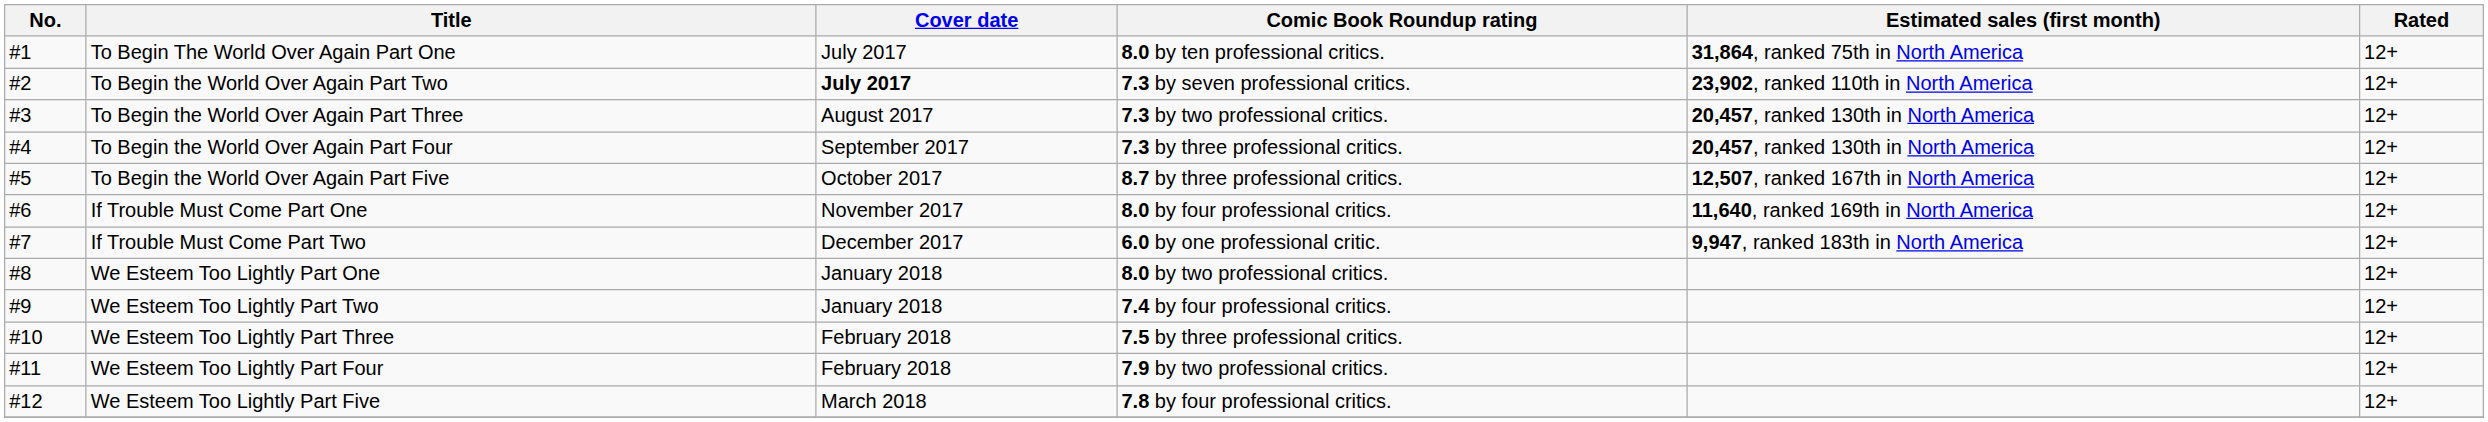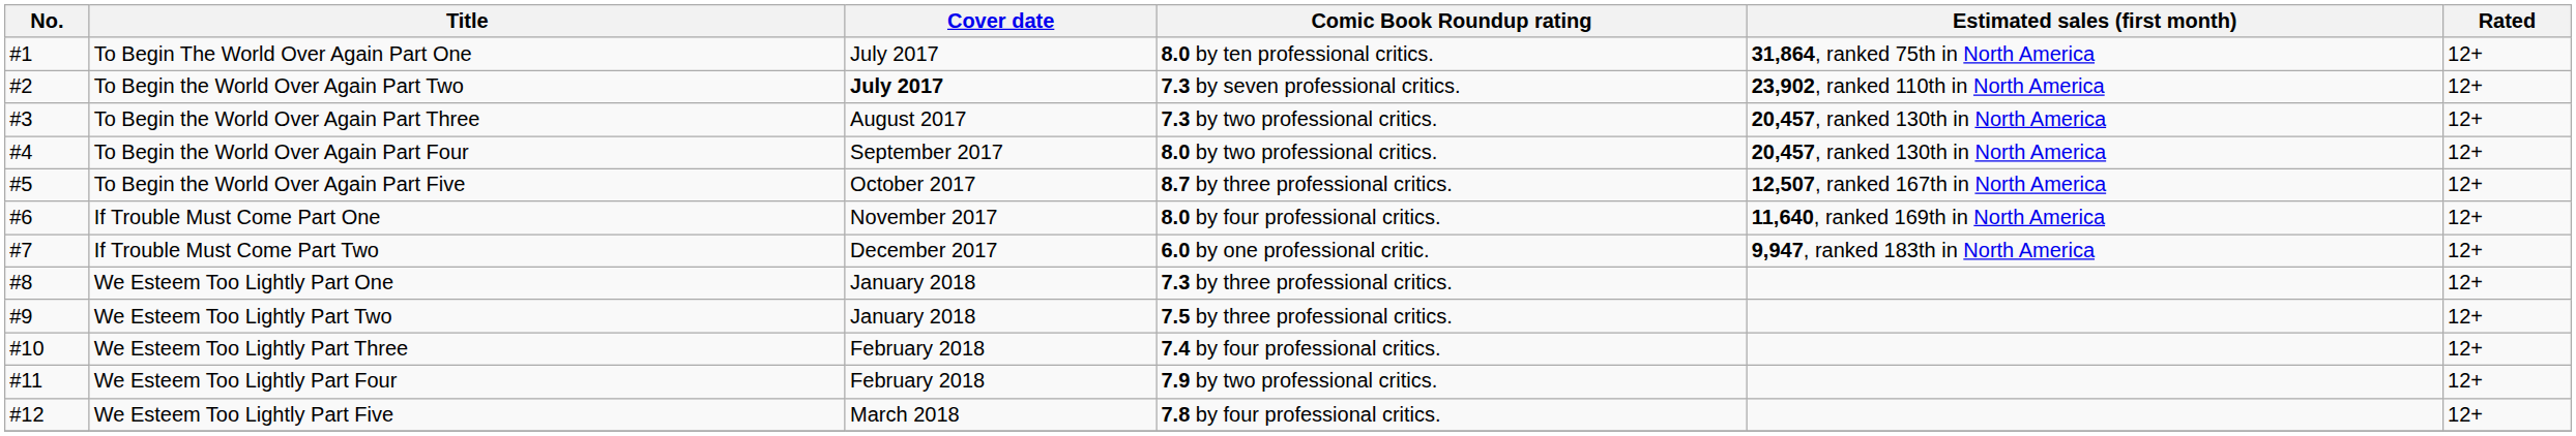 <table class="wikitable" width=100%>
 <tr>
 <th>No.</th>
 <th>Title</th>
 <th><a href='#'>Cover date</a></th>
 <th>Comic Book Roundup rating</th>
 <th>Estimated sales (first month)</th>
 <th>Rated</th>
 </tr>
 <tr>
 <td>#1</td>
 <td>To Begin The World Over Again Part One</td>
 <td>July 2017</td>
 <td><strong>8.0</strong> by ten professional critics.</td>
 <td><strong>31,864</strong>, ranked 75th in <a href='#'>North America</a></td>
 <td>12+</td>
 </tr>
 <tr>
 <td>#2</td>
 <td>To Begin the World Over Again Part Two</td>
 <td><strong>July 2017</strong></td>
 <td><strong>7.3</strong> by seven professional critics.</td>
 <td><strong>23,902</strong>, ranked 110th in <a href='#'>North America</a></td>
 <td>12+</td>
 </tr>
 <tr>
 <td>#3</td>
 <td>To Begin the World Over Again Part Three</td>
 <td>August 2017</td>
 <td><strong>7.3</strong> by two professional critics.</td>
 <td><strong>20,457</strong>, ranked 130th in <a href='#'>North America</a></td>
 <td>12+</td>
 </tr>
 <tr>
 <td>#4</td>
 <td>To Begin the World Over Again Part Four</td>
 <td>September 2017</td>
-<td><strong>7.3</strong> by three professional critics.</td>
+<td><strong>8.0</strong> by two professional critics.</td>
 <td><strong>20,457</strong>, ranked 130th in <a href='#'>North America</a></td>
 <td>12+</td>
 </tr>
 <tr>
 <td>#5</td>
 <td>To Begin the World Over Again Part Five</td>
 <td>October 2017</td>
 <td><strong>8.7</strong> by three professional critics.</td>
 <td><strong>12,507</strong>, ranked 167th in <a href='#'>North America</a></td>
 <td>12+</td>
 </tr>
 <tr>
 <td>#6</td>
 <td>If Trouble Must Come Part One</td>
 <td>November 2017</td>
 <td><strong>8.0</strong> by four professional critics.</td>
 <td><strong>11,640</strong>, ranked 169th in <a href='#'>North America</a></td>
 <td>12+</td>
 </tr>
 <tr>
 <td>#7</td>
 <td>If Trouble Must Come Part Two</td>
 <td>December 2017</td>
 <td><strong>6.0</strong> by one professional critic.</td>
 <td><strong>9,947</strong>, ranked 183th in <a href='#'>North America</a></td>
 <td>12+</td>
 </tr>
 <tr>
 <td>#8</td>
 <td>We Esteem Too Lightly Part One</td>
 <td>January 2018</td>
-<td><strong>8.0</strong> by two professional critics.</td>
+<td><strong>7.3</strong> by three professional critics.</td>
 <td></td>
 <td>12+</td>
 </tr>
 <tr>
 <td>#9</td>
 <td>We Esteem Too Lightly Part Two</td>
 <td>January 2018</td>
-<td><strong>7.4</strong> by four professional critics.</td>
+<td><strong>7.5</strong> by three professional critics.</td>
 <td></td>
 <td>12+</td>
 </tr>
 <tr>
 <td>#10</td>
 <td>We Esteem Too Lightly Part Three</td>
 <td>February 2018</td>
-<td><strong>7.5</strong> by three professional critics.</td>
+<td><strong>7.4</strong> by four professional critics.</td>
 <td></td>
 <td>12+</td>
 </tr>
 <tr>
 <td>#11</td>
 <td>We Esteem Too Lightly Part Four</td>
 <td>February 2018</td>
 <td><strong>7.9</strong> by two professional critics.</td>
 <td></td>
 <td>12+</td>
 </tr>
 <tr>
 <td>#12</td>
 <td>We Esteem Too Lightly Part Five</td>
 <td>March 2018</td>
 <td><strong>7.8</strong> by four professional critics.</td>
 <td></td>
 <td>12+</td>
 </tr>
 <tr>
 </tr>
 </table>
